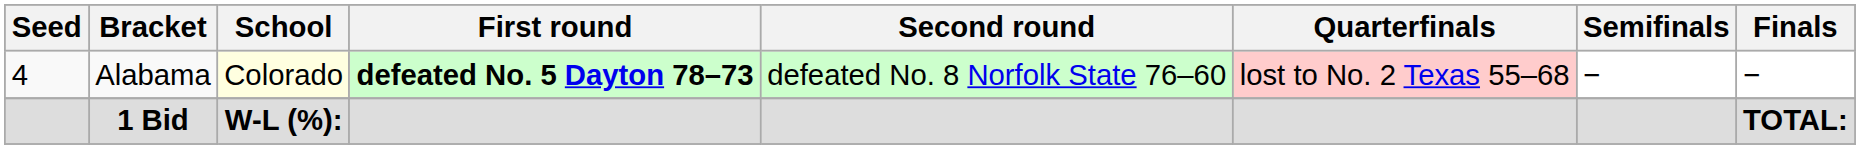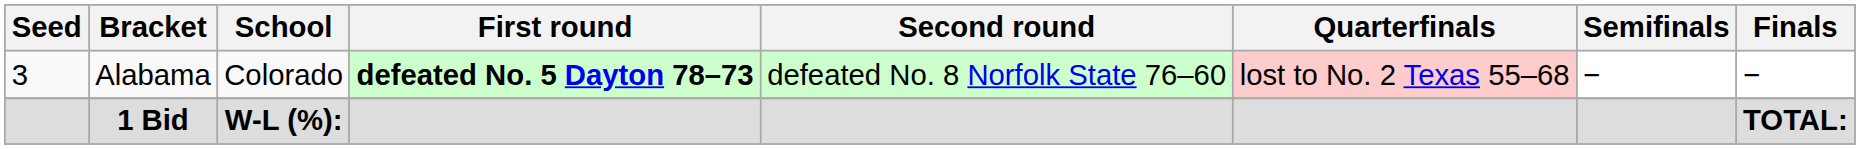 <table class="sortable wikitable" style="white-space:nowrap; font-size:100%;">
 <tr>
 <th>Seed</th>
 <th>Bracket</th>
 <th>School</th>
 <th>First round</th>
 <th>Second round</th>
 <th>Quarterfinals</th>
 <th>Semifinals</th>
 <th>Finals</th>
 </tr>
 <tr>
-<td>4</td>
+<td>3</td>
 <td>Alabama</td>
-<td style="background: lightyellow;">Colorado</td>
+<td>Colorado</td>
 <td style="background:#cfc;"><strong>defeated No. 5 <a href='#'>Dayton</a> 78–73</strong></td>
 <td style="background:#cfc;">defeated No. 8 <a href='#'>Norfolk State</a> 76–60</td>
 <td style="background:#fcc;">lost to No. 2 <a href='#'>Texas</a> 55–68</td>
 <td style="background:#fff;">−</td>
 <td style="background:#fff;">−</td>
 </tr>
 <tr>
 </tr>
 <tr class="sortbottom" style="text-align:center; background:#ddd;">
 <td></td>
 <td><strong>1 Bid</strong></td>
 <td><strong>W-L (%):</strong></td>
 <td></td>
 <td></td>
 <td></td>
 <td></td>
 <td><strong>TOTAL:</strong> </td>
 </tr>
 </table>
